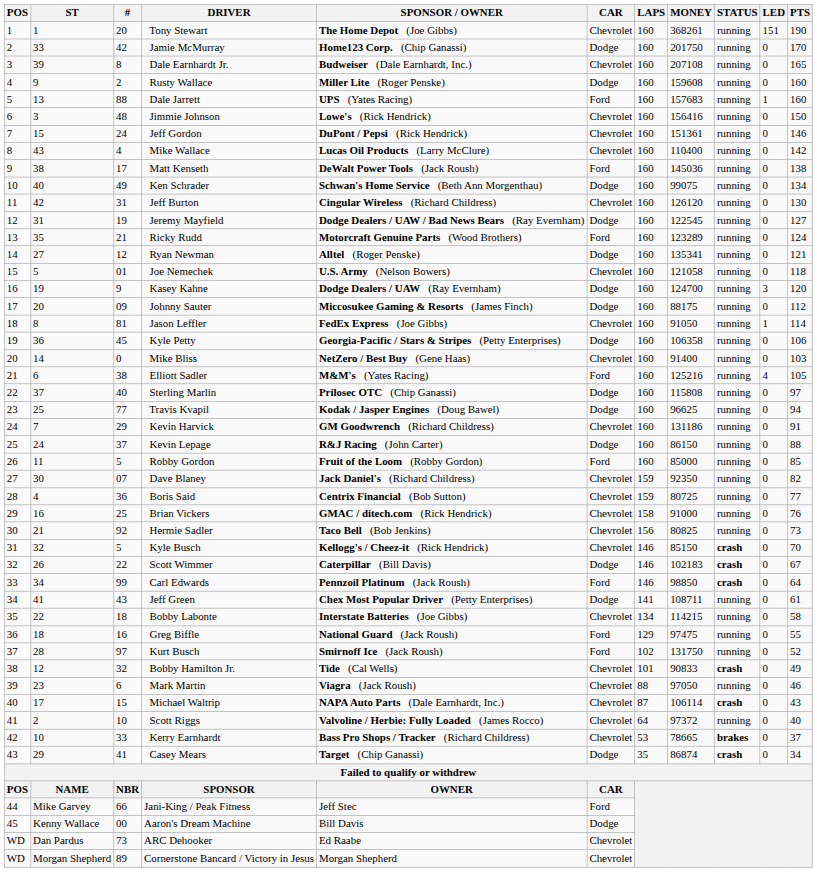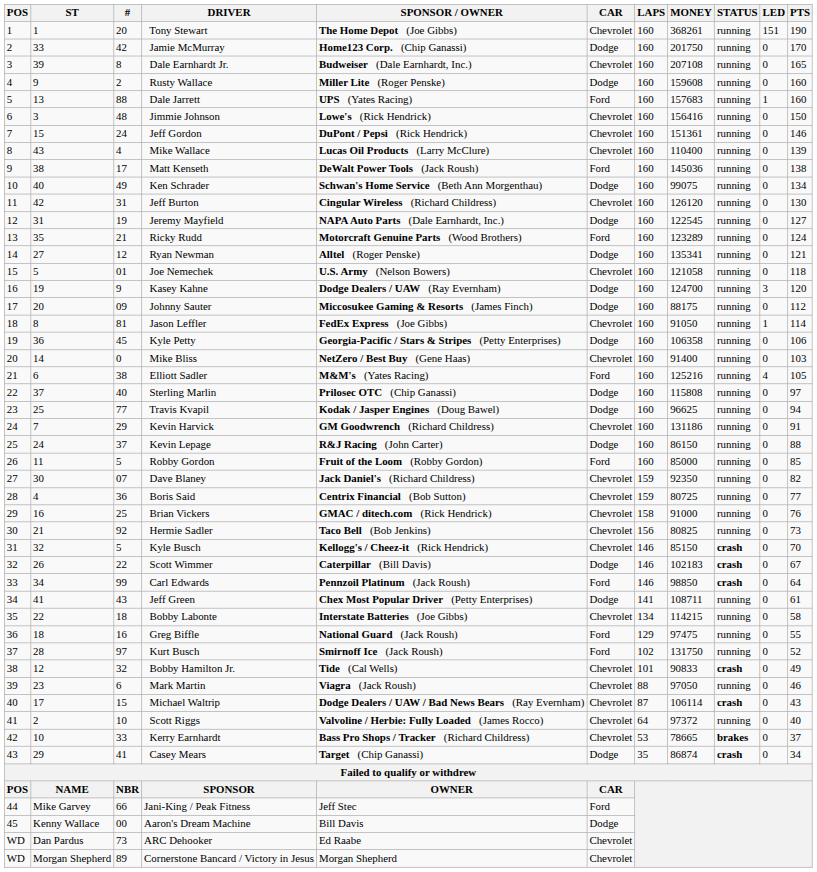 <table class="wikitable">
 <tr>
 <th>POS</th>
 <th>ST</th>
 <th>#</th>
 <th>DRIVER</th>
 <th>SPONSOR / OWNER</th>
 <th>CAR</th>
 <th>LAPS</th>
 <th>MONEY</th>
 <th>STATUS</th>
 <th>LED</th>
 <th>PTS</th>
 </tr>
 <tr>
 <td>1</td>
 <td>1</td>
 <td>20</td>
 <td>  Tony Stewart</td>
 <td><strong>The Home Depot</strong>   (Joe Gibbs)</td>
 <td>Chevrolet</td>
 <td>160</td>
 <td>368261</td>
 <td>running</td>
 <td>151</td>
 <td>190</td>
 </tr>
 <tr>
 <td>2</td>
 <td>33</td>
 <td>42</td>
 <td>  Jamie McMurray</td>
 <td><strong>Home123 Corp.</strong>   (Chip Ganassi)</td>
 <td>Dodge</td>
 <td>160</td>
 <td>201750</td>
 <td>running</td>
 <td>0</td>
 <td>170</td>
 </tr>
 <tr>
 <td>3</td>
 <td>39</td>
 <td>8</td>
 <td>  Dale Earnhardt Jr.</td>
 <td><strong>Budweiser</strong>   (Dale Earnhardt, Inc.)</td>
 <td>Chevrolet</td>
 <td>160</td>
 <td>207108</td>
 <td>running</td>
 <td>0</td>
 <td>165</td>
 </tr>
 <tr>
 <td>4</td>
 <td>9</td>
 <td>2</td>
 <td>  Rusty Wallace</td>
 <td><strong>Miller Lite</strong>   (Roger Penske)</td>
 <td>Dodge</td>
 <td>160</td>
 <td>159608</td>
 <td>running</td>
 <td>0</td>
 <td>160</td>
 </tr>
 <tr>
 <td>5</td>
 <td>13</td>
 <td>88</td>
 <td>  Dale Jarrett</td>
 <td><strong>UPS</strong>   (Yates Racing)</td>
 <td>Ford</td>
 <td>160</td>
 <td>157683</td>
 <td>running</td>
 <td>1</td>
 <td>160</td>
 </tr>
 <tr>
 <td>6</td>
 <td>3</td>
 <td>48</td>
 <td>  Jimmie Johnson</td>
 <td><strong>Lowe's</strong>   (Rick Hendrick)</td>
 <td>Chevrolet</td>
 <td>160</td>
 <td>156416</td>
 <td>running</td>
 <td>0</td>
 <td>150</td>
 </tr>
 <tr>
 <td>7</td>
 <td>15</td>
 <td>24</td>
 <td>  Jeff Gordon</td>
 <td><strong>DuPont / Pepsi</strong>   (Rick Hendrick)</td>
 <td>Chevrolet</td>
 <td>160</td>
 <td>151361</td>
 <td>running</td>
 <td>0</td>
 <td>146</td>
 </tr>
 <tr>
 <td>8</td>
 <td>43</td>
 <td>4</td>
 <td>  Mike Wallace</td>
 <td><strong>Lucas Oil Products</strong>   (Larry McClure)</td>
 <td>Chevrolet</td>
 <td>160</td>
 <td>110400</td>
 <td>running</td>
 <td>0</td>
-<td>142</td>
+<td>139</td>
 </tr>
 <tr>
 <td>9</td>
 <td>38</td>
 <td>17</td>
 <td>  Matt Kenseth</td>
 <td><strong>DeWalt Power Tools</strong>   (Jack Roush)</td>
 <td>Ford</td>
 <td>160</td>
 <td>145036</td>
 <td>running</td>
 <td>0</td>
 <td>138</td>
 </tr>
 <tr>
 <td>10</td>
 <td>40</td>
 <td>49</td>
 <td>  Ken Schrader</td>
 <td><strong>Schwan's Home Service</strong>   (Beth Ann Morgenthau)</td>
 <td>Dodge</td>
 <td>160</td>
 <td>99075</td>
 <td>running</td>
 <td>0</td>
 <td>134</td>
 </tr>
 <tr>
 <td>11</td>
 <td>42</td>
 <td>31</td>
 <td>  Jeff Burton</td>
 <td><strong>Cingular Wireless</strong>   (Richard Childress)</td>
 <td>Chevrolet</td>
 <td>160</td>
 <td>126120</td>
 <td>running</td>
 <td>0</td>
 <td>130</td>
 </tr>
 <tr>
 <td>12</td>
 <td>31</td>
 <td>19</td>
 <td>  Jeremy Mayfield</td>
-<td><strong>Dodge Dealers / UAW / Bad News Bears</strong>   (Ray Evernham)</td>
+<td><strong>NAPA Auto Parts</strong>   (Dale Earnhardt, Inc.)</td>
 <td>Dodge</td>
 <td>160</td>
 <td>122545</td>
 <td>running</td>
 <td>0</td>
 <td>127</td>
 </tr>
 <tr>
 <td>13</td>
 <td>35</td>
 <td>21</td>
 <td>  Ricky Rudd</td>
 <td><strong>Motorcraft Genuine Parts</strong>   (Wood Brothers)</td>
 <td>Ford</td>
 <td>160</td>
 <td>123289</td>
 <td>running</td>
 <td>0</td>
 <td>124</td>
 </tr>
 <tr>
 <td>14</td>
 <td>27</td>
 <td>12</td>
 <td>  Ryan Newman</td>
 <td><strong>Alltel</strong>   (Roger Penske)</td>
 <td>Dodge</td>
 <td>160</td>
 <td>135341</td>
 <td>running</td>
 <td>0</td>
 <td>121</td>
 </tr>
 <tr>
 <td>15</td>
 <td>5</td>
 <td>01</td>
 <td>  Joe Nemechek</td>
 <td><strong>U.S. Army</strong>   (Nelson Bowers)</td>
 <td>Chevrolet</td>
 <td>160</td>
 <td>121058</td>
 <td>running</td>
 <td>0</td>
 <td>118</td>
 </tr>
 <tr>
 <td>16</td>
 <td>19</td>
 <td>9</td>
 <td>  Kasey Kahne</td>
 <td><strong>Dodge Dealers / UAW</strong>   (Ray Evernham)</td>
 <td>Dodge</td>
 <td>160</td>
 <td>124700</td>
 <td>running</td>
 <td>3</td>
 <td>120</td>
 </tr>
 <tr>
 <td>17</td>
 <td>20</td>
 <td>09</td>
 <td>  Johnny Sauter</td>
 <td><strong>Miccosukee Gaming & Resorts</strong>   (James Finch)</td>
 <td>Dodge</td>
 <td>160</td>
 <td>88175</td>
 <td>running</td>
 <td>0</td>
 <td>112</td>
 </tr>
 <tr>
 <td>18</td>
 <td>8</td>
 <td>81</td>
 <td>  Jason Leffler</td>
 <td><strong>FedEx Express</strong>   (Joe Gibbs)</td>
 <td>Chevrolet</td>
 <td>160</td>
 <td>91050</td>
 <td>running</td>
 <td>1</td>
 <td>114</td>
 </tr>
 <tr>
 <td>19</td>
 <td>36</td>
 <td>45</td>
 <td>  Kyle Petty</td>
 <td><strong>Georgia-Pacific / Stars & Stripes</strong>   (Petty Enterprises)</td>
 <td>Dodge</td>
 <td>160</td>
 <td>106358</td>
 <td>running</td>
 <td>0</td>
 <td>106</td>
 </tr>
 <tr>
 <td>20</td>
 <td>14</td>
 <td>0</td>
 <td>  Mike Bliss</td>
 <td><strong>NetZero / Best Buy</strong>   (Gene Haas)</td>
 <td>Chevrolet</td>
 <td>160</td>
 <td>91400</td>
 <td>running</td>
 <td>0</td>
 <td>103</td>
 </tr>
 <tr>
 <td>21</td>
 <td>6</td>
 <td>38</td>
 <td>  Elliott Sadler</td>
 <td><strong>M&M's</strong>   (Yates Racing)</td>
 <td>Ford</td>
 <td>160</td>
 <td>125216</td>
 <td>running</td>
 <td>4</td>
 <td>105</td>
 </tr>
 <tr>
 <td>22</td>
 <td>37</td>
 <td>40</td>
 <td>  Sterling Marlin</td>
 <td><strong>Prilosec OTC</strong>   (Chip Ganassi)</td>
 <td>Dodge</td>
 <td>160</td>
 <td>115808</td>
 <td>running</td>
 <td>0</td>
 <td>97</td>
 </tr>
 <tr>
 <td>23</td>
 <td>25</td>
 <td>77</td>
 <td>  Travis Kvapil</td>
 <td><strong>Kodak / Jasper Engines</strong>   (Doug Bawel)</td>
 <td>Dodge</td>
 <td>160</td>
 <td>96625</td>
 <td>running</td>
 <td>0</td>
 <td>94</td>
 </tr>
 <tr>
 <td>24</td>
 <td>7</td>
 <td>29</td>
 <td>  Kevin Harvick</td>
 <td><strong>GM Goodwrench</strong>   (Richard Childress)</td>
 <td>Chevrolet</td>
 <td>160</td>
 <td>131186</td>
 <td>running</td>
 <td>0</td>
 <td>91</td>
 </tr>
 <tr>
 <td>25</td>
 <td>24</td>
 <td>37</td>
 <td>  Kevin Lepage</td>
 <td><strong>R&J Racing</strong>   (John Carter)</td>
 <td>Dodge</td>
 <td>160</td>
 <td>86150</td>
 <td>running</td>
 <td>0</td>
 <td>88</td>
 </tr>
 <tr>
 <td>26</td>
 <td>11</td>
 <td>5</td>
 <td>  Robby Gordon</td>
 <td><strong>Fruit of the Loom</strong>   (Robby Gordon)</td>
 <td>Ford</td>
 <td>160</td>
 <td>85000</td>
 <td>running</td>
 <td>0</td>
 <td>85</td>
 </tr>
 <tr>
 <td>27</td>
 <td>30</td>
 <td>07</td>
 <td>  Dave Blaney</td>
 <td><strong>Jack Daniel's</strong>   (Richard Childress)</td>
 <td>Chevrolet</td>
 <td>159</td>
 <td>92350</td>
 <td>running</td>
 <td>0</td>
 <td>82</td>
 </tr>
 <tr>
 <td>28</td>
 <td>4</td>
 <td>36</td>
 <td>  Boris Said</td>
 <td><strong>Centrix Financial</strong>   (Bob Sutton)</td>
 <td>Chevrolet</td>
 <td>159</td>
 <td>80725</td>
 <td>running</td>
 <td>0</td>
 <td>77</td>
 </tr>
 <tr>
 <td>29</td>
 <td>16</td>
 <td>25</td>
 <td>  Brian Vickers</td>
 <td><strong>GMAC / ditech.com</strong>   (Rick Hendrick)</td>
 <td>Chevrolet</td>
 <td>158</td>
 <td>91000</td>
 <td>running</td>
 <td>0</td>
 <td>76</td>
 </tr>
 <tr>
 <td>30</td>
 <td>21</td>
 <td>92</td>
 <td>  Hermie Sadler</td>
 <td><strong>Taco Bell</strong>   (Bob Jenkins)</td>
 <td>Chevrolet</td>
 <td>156</td>
 <td>80825</td>
 <td>running</td>
 <td>0</td>
 <td>73</td>
 </tr>
 <tr>
 <td>31</td>
 <td>32</td>
 <td>5</td>
 <td>  Kyle Busch</td>
 <td><strong>Kellogg's / Cheez-it</strong>   (Rick Hendrick)</td>
 <td>Chevrolet</td>
 <td>146</td>
 <td>85150</td>
 <td><strong>crash</strong></td>
 <td>0</td>
 <td>70</td>
 </tr>
 <tr>
 <td>32</td>
 <td>26</td>
 <td>22</td>
 <td>  Scott Wimmer</td>
 <td><strong>Caterpillar</strong>   (Bill Davis)</td>
 <td>Dodge</td>
 <td>146</td>
 <td>102183</td>
 <td><strong>crash</strong></td>
 <td>0</td>
 <td>67</td>
 </tr>
 <tr>
 <td>33</td>
 <td>34</td>
 <td>99</td>
 <td>  Carl Edwards</td>
 <td><strong>Pennzoil Platinum</strong>   (Jack Roush)</td>
 <td>Ford</td>
 <td>146</td>
 <td>98850</td>
 <td><strong>crash</strong></td>
 <td>0</td>
 <td>64</td>
 </tr>
 <tr>
 <td>34</td>
 <td>41</td>
 <td>43</td>
 <td>  Jeff Green</td>
 <td><strong>Chex Most Popular Driver</strong>   (Petty Enterprises)</td>
 <td>Dodge</td>
 <td>141</td>
 <td>108711</td>
 <td>running</td>
 <td>0</td>
 <td>61</td>
 </tr>
 <tr>
 <td>35</td>
 <td>22</td>
 <td>18</td>
 <td>  Bobby Labonte</td>
 <td><strong>Interstate Batteries</strong>   (Joe Gibbs)</td>
 <td>Chevrolet</td>
 <td>134</td>
 <td>114215</td>
 <td>running</td>
 <td>0</td>
 <td>58</td>
 </tr>
 <tr>
 <td>36</td>
 <td>18</td>
 <td>16</td>
 <td>  Greg Biffle</td>
 <td><strong>National Guard</strong>   (Jack Roush)</td>
 <td>Ford</td>
 <td>129</td>
 <td>97475</td>
 <td>running</td>
 <td>0</td>
 <td>55</td>
 </tr>
 <tr>
 <td>37</td>
 <td>28</td>
 <td>97</td>
 <td>  Kurt Busch</td>
 <td><strong>Smirnoff Ice</strong>   (Jack Roush)</td>
 <td>Ford</td>
 <td>102</td>
 <td>131750</td>
 <td>running</td>
 <td>0</td>
 <td>52</td>
 </tr>
 <tr>
 <td>38</td>
 <td>12</td>
 <td>32</td>
 <td>  Bobby Hamilton Jr.</td>
 <td><strong>Tide</strong>   (Cal Wells)</td>
 <td>Chevrolet</td>
 <td>101</td>
 <td>90833</td>
 <td><strong>crash</strong></td>
 <td>0</td>
 <td>49</td>
 </tr>
 <tr>
 <td>39</td>
 <td>23</td>
 <td>6</td>
 <td>  Mark Martin</td>
 <td><strong>Viagra</strong>   (Jack Roush)</td>
 <td>Chevrolet</td>
 <td>88</td>
 <td>97050</td>
 <td>running</td>
 <td>0</td>
 <td>46</td>
 </tr>
 <tr>
 <td>40</td>
 <td>17</td>
 <td>15</td>
 <td>  Michael Waltrip</td>
-<td><strong>NAPA Auto Parts</strong>   (Dale Earnhardt, Inc.)</td>
+<td><strong>Dodge Dealers / UAW / Bad News Bears</strong>   (Ray Evernham)</td>
 <td>Chevrolet</td>
 <td>87</td>
 <td>106114</td>
 <td><strong>crash</strong></td>
 <td>0</td>
 <td>43</td>
 </tr>
 <tr>
 <td>41</td>
 <td>2</td>
 <td>10</td>
 <td>  Scott Riggs</td>
 <td><strong>Valvoline / Herbie: Fully Loaded</strong>   (James Rocco)</td>
 <td>Chevrolet</td>
 <td>64</td>
 <td>97372</td>
 <td>running</td>
 <td>0</td>
 <td>40</td>
 </tr>
 <tr>
 <td>42</td>
 <td>10</td>
 <td>33</td>
 <td>  Kerry Earnhardt</td>
 <td><strong>Bass Pro Shops / Tracker</strong>   (Richard Childress)</td>
 <td>Chevrolet</td>
 <td>53</td>
 <td>78665</td>
 <td><strong>brakes</strong></td>
 <td>0</td>
 <td>37</td>
 </tr>
 <tr>
 <td>43</td>
 <td>29</td>
 <td>41</td>
 <td>  Casey Mears</td>
 <td><strong>Target</strong>   (Chip Ganassi)</td>
 <td>Dodge</td>
 <td>35</td>
 <td>86874</td>
 <td><strong>crash</strong></td>
 <td>0</td>
 <td>34</td>
 </tr>
 <tr>
 <th colspan="11">Failed to qualify or withdrew</th>
 </tr>
 <tr>
 <th>POS</th>
 <th>NAME</th>
 <th>NBR</th>
 <th>SPONSOR</th>
 <th>OWNER</th>
 <th>CAR</th>
 <th colspan="5" rowspan="5"></th>
 </tr>
 <tr>
 <td>44</td>
 <td>Mike Garvey</td>
 <td>66</td>
 <td>Jani-King / Peak Fitness</td>
 <td>Jeff Stec</td>
 <td>Ford</td>
 </tr>
 <tr>
 <td>45</td>
 <td>Kenny Wallace</td>
 <td>00</td>
 <td>Aaron's Dream Machine</td>
 <td>Bill Davis</td>
 <td>Dodge</td>
 </tr>
 <tr>
 <td>WD</td>
 <td>Dan Pardus</td>
 <td>73</td>
 <td>ARC Dehooker</td>
 <td>Ed Raabe</td>
 <td>Chevrolet</td>
 </tr>
 <tr>
 <td>WD</td>
 <td>Morgan Shepherd</td>
 <td>89</td>
 <td>Cornerstone Bancard / Victory in Jesus</td>
 <td>Morgan Shepherd</td>
 <td>Chevrolet</td>
 </tr>
 </table>
